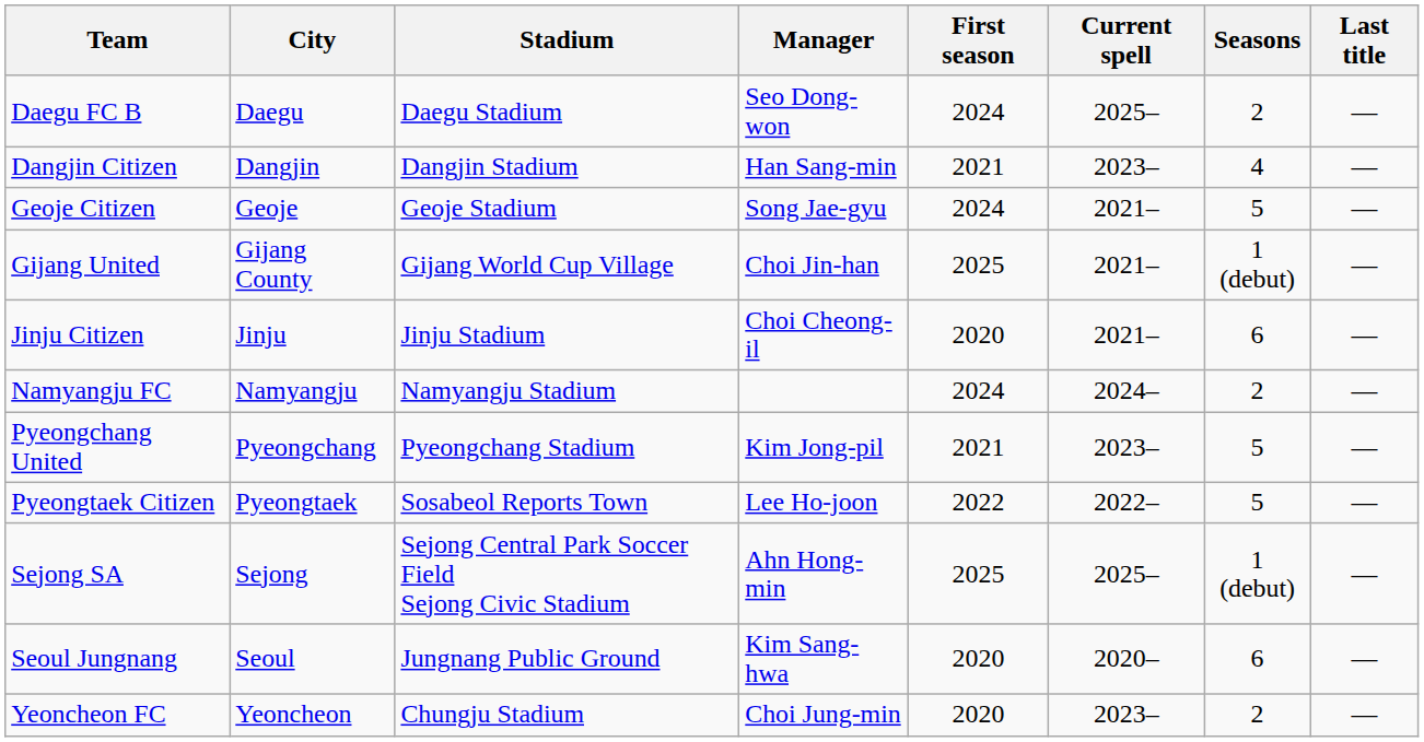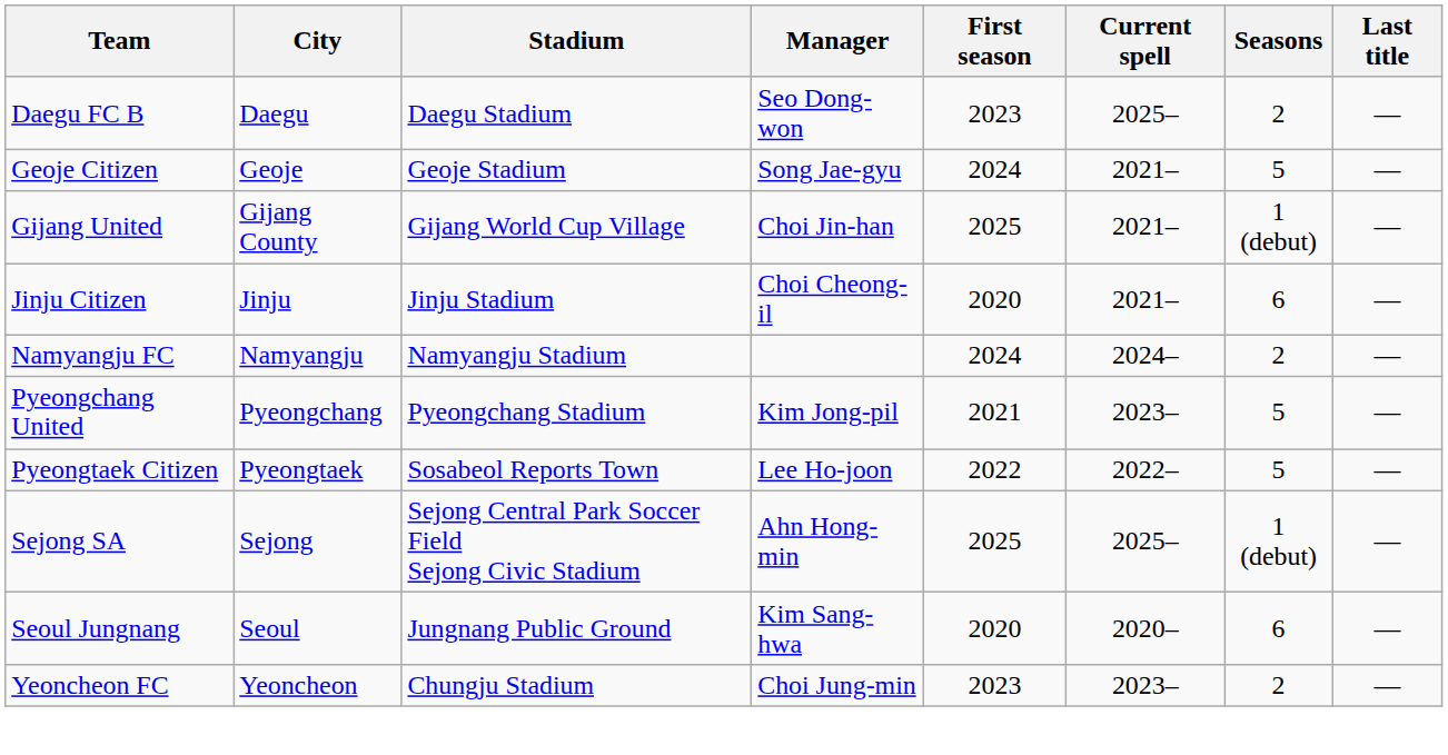 <table class="wikitable" text-align:left">
 <tr>
 <th>Team</th>
 <th>City</th>
 <th>Stadium</th>
 <th>Manager</th>
 <th>First season</th>
 <th>Current spell</th>
 <th>Seasons</th>
 <th>Last title</th>
 </tr>
 <tr>
 <td><a href='#'>Daegu FC B</a></td>
 <td><a href='#'>Daegu</a></td>
 <td><a href='#'>Daegu Stadium</a></td>
 <td> <a href='#'>Seo Dong-won</a></td>
-<td align="center">2024</td>
+<td align="center">2023</td>
 <td align="center">2025–</td>
 <td align="center">2</td>
-<td align="center">—</td>
-</tr>
-<tr>
-<td><a href='#'>Dangjin Citizen</a></td>
-<td><a href='#'>Dangjin</a></td>
-<td><a href='#'>Dangjin Stadium</a></td>
-<td> <a href='#'>Han Sang-min</a></td>
-<td align="center">2021</td>
-<td align="center">2023–</td>
-<td align="center">4</td>
 <td align="center">—</td>
 </tr>
 <tr>
 <td><a href='#'>Geoje Citizen</a></td>
 <td><a href='#'>Geoje</a></td>
 <td><a href='#'>Geoje Stadium</a></td>
 <td> <a href='#'>Song Jae-gyu</a></td>
 <td align="center">2024</td>
 <td align="center">2021–</td>
 <td align="center">5</td>
 <td align="center">—</td>
 </tr>
 <tr>
 <td><a href='#'>Gijang United</a></td>
 <td><a href='#'>Gijang County</a></td>
 <td><a href='#'>Gijang World Cup Village</a></td>
 <td> <a href='#'>Choi Jin-han</a></td>
 <td align="center">2025</td>
 <td align="center">2021–</td>
 <td align="center">1 (debut)</td>
 <td align="center">—</td>
 </tr>
 <tr>
 <td><a href='#'>Jinju Citizen</a></td>
 <td><a href='#'>Jinju</a></td>
 <td><a href='#'>Jinju Stadium</a></td>
 <td> <a href='#'>Choi Cheong-il</a></td>
 <td align="center">2020</td>
 <td align="center">2021–</td>
 <td align="center">6</td>
 <td align="center">—</td>
 </tr>
 <tr>
 <td><a href='#'>Namyangju FC</a></td>
 <td><a href='#'>Namyangju</a></td>
 <td><a href='#'>Namyangju Stadium</a></td>
 <td></td>
 <td align="center">2024</td>
 <td align="center">2024–</td>
 <td align="center">2</td>
 <td align="center">—</td>
 </tr>
 <tr>
 <td><a href='#'>Pyeongchang United</a></td>
 <td><a href='#'>Pyeongchang</a></td>
 <td><a href='#'>Pyeongchang Stadium</a></td>
 <td> <a href='#'>Kim Jong-pil</a></td>
 <td align="center">2021</td>
 <td align="center">2023–</td>
 <td align="center">5</td>
 <td align="center">—</td>
 </tr>
 <tr>
 <td><a href='#'>Pyeongtaek Citizen</a></td>
 <td><a href='#'>Pyeongtaek</a></td>
 <td><a href='#'>Sosabeol Reports Town</a></td>
 <td> <a href='#'>Lee Ho-joon</a></td>
 <td align="center">2022</td>
 <td align="center">2022–</td>
 <td align="center">5</td>
 <td align="center">—</td>
 </tr>
 <tr>
 <td><a href='#'>Sejong SA</a></td>
 <td><a href='#'>Sejong</a></td>
 <td><a href='#'>Sejong Central Park Soccer Field</a><br><a href='#'>Sejong Civic Stadium</a></td>
 <td> <a href='#'>Ahn Hong-min</a></td>
 <td align="center">2025</td>
 <td align="center">2025–</td>
 <td align="center">1 (debut)</td>
 <td align="center">—</td>
 </tr>
 <tr>
 <td><a href='#'>Seoul Jungnang</a></td>
 <td><a href='#'>Seoul</a></td>
 <td><a href='#'>Jungnang Public Ground</a></td>
 <td> <a href='#'>Kim Sang-hwa</a></td>
 <td align="center">2020</td>
 <td align="center">2020–</td>
 <td align="center">6</td>
 <td align="center">—</td>
 </tr>
 <tr>
 <td><a href='#'>Yeoncheon FC</a></td>
 <td><a href='#'>Yeoncheon</a></td>
 <td><a href='#'>Chungju Stadium</a></td>
 <td> <a href='#'>Choi Jung-min</a></td>
-<td align="center">2020</td>
+<td align="center">2023</td>
 <td align="center">2023–</td>
 <td align="center">2</td>
 <td align="center">—</td>
 </tr>
 </table>
